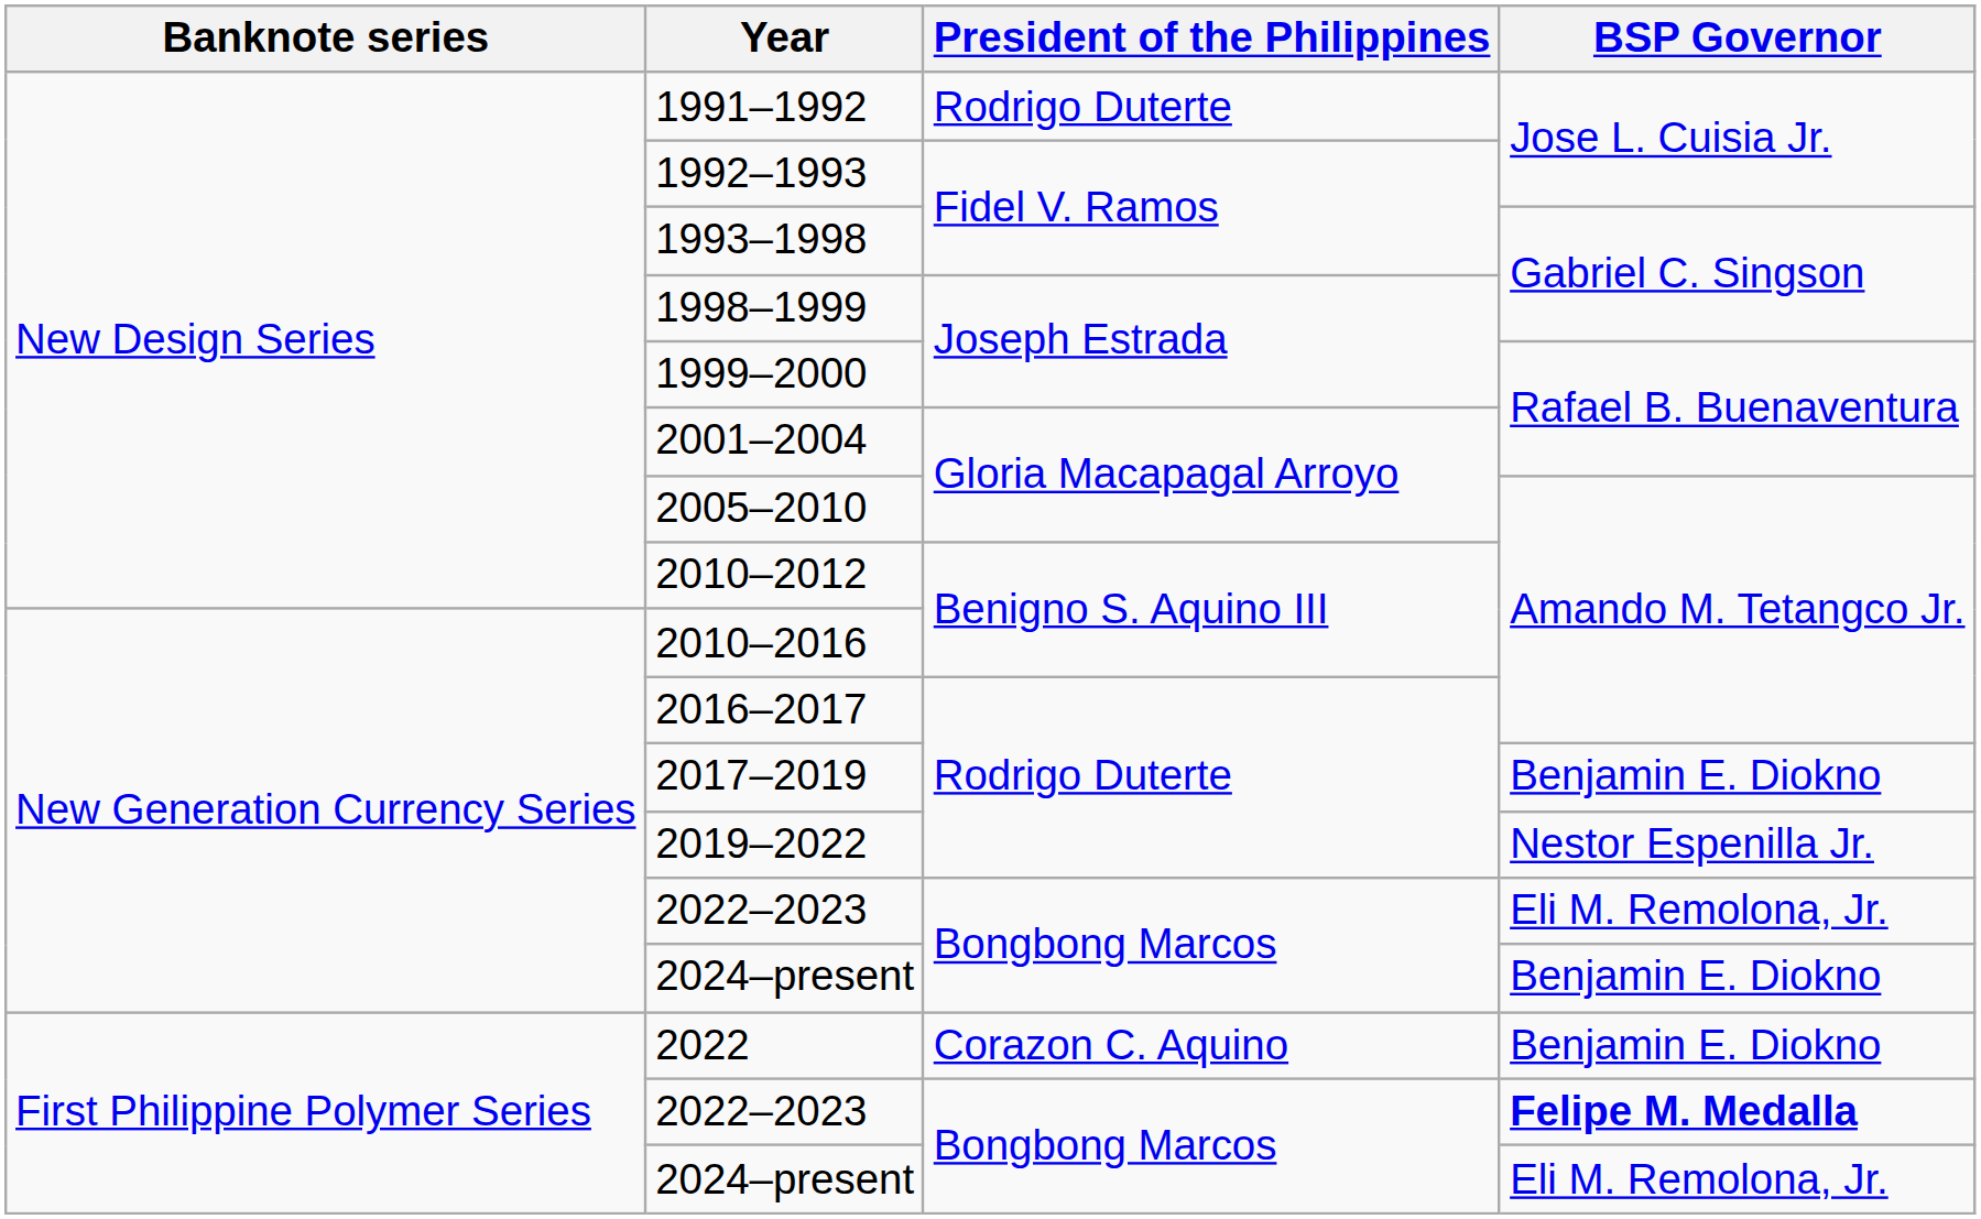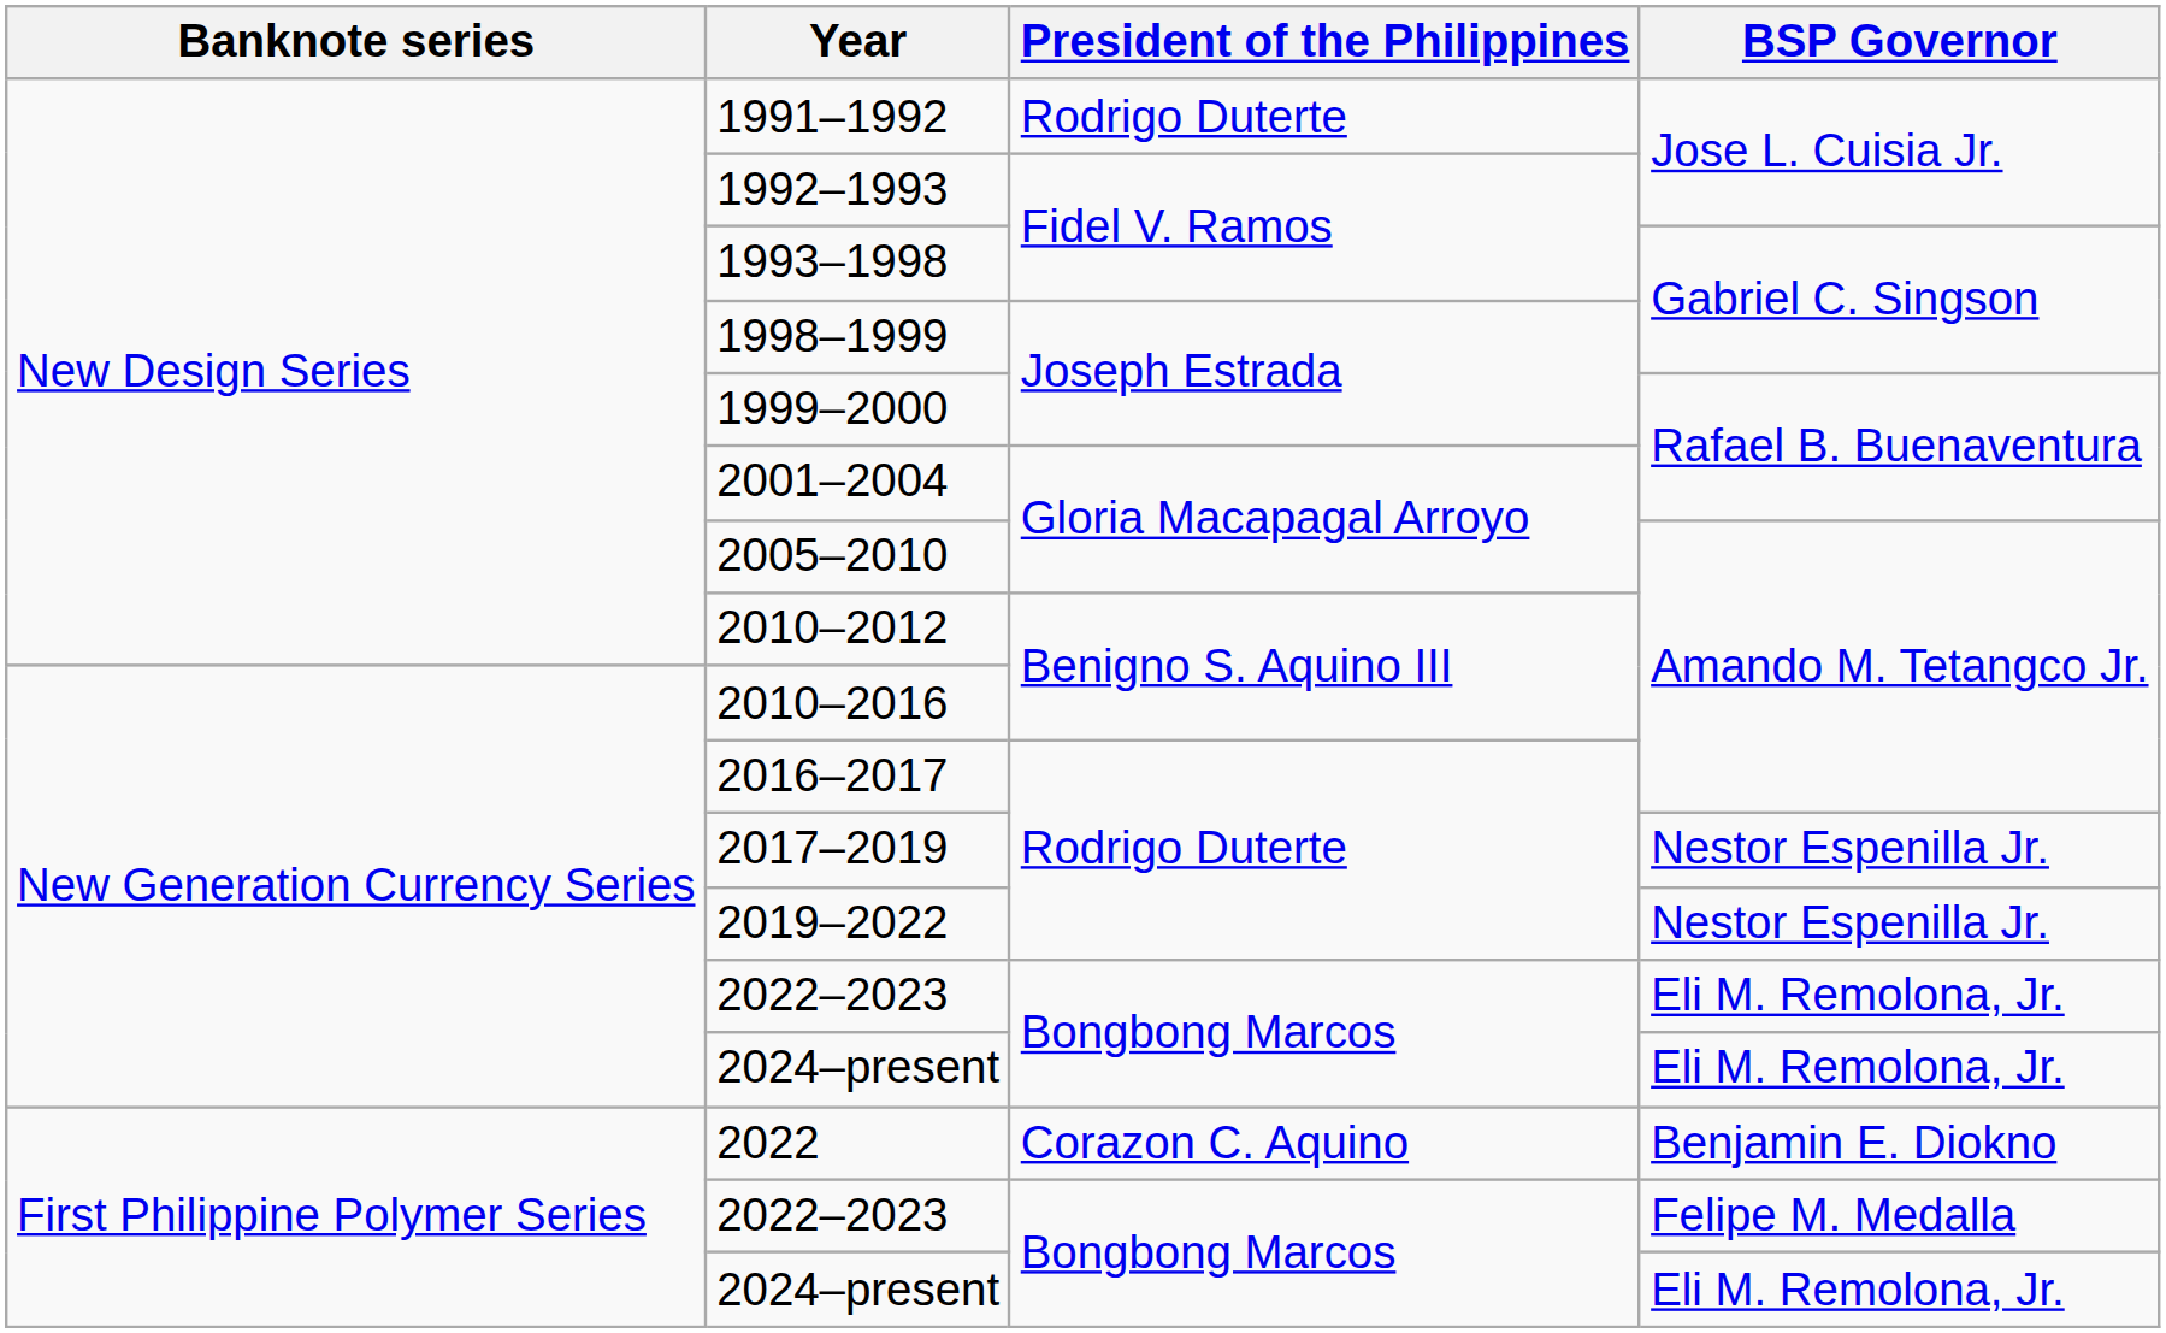 <table class="wikitable sortable">
 <tr>
 <th>Banknote series</th>
 <th>Year</th>
 <th><a href='#'>President of the Philippines</a></th>
 <th><a href='#'>BSP Governor</a></th>
 </tr>
 <tr>
 <td rowspan="8"><a href='#'>New Design Series</a></td>
 <td>1991–1992</td>
 <td><a href='#'>Rodrigo Duterte</a></td>
 <td rowspan="2"><a href='#'>Jose L. Cuisia Jr.</a></td>
 </tr>
 <tr>
 <td>1992–1993</td>
 <td rowspan="2"><a href='#'>Fidel V. Ramos</a></td>
 </tr>
 <tr>
 <td>1993–1998</td>
 <td rowspan="2"><a href='#'>Gabriel C. Singson</a></td>
 </tr>
 <tr>
 <td>1998–1999</td>
 <td rowspan="2"><a href='#'>Joseph Estrada</a></td>
 </tr>
 <tr>
 <td>1999–2000</td>
 <td rowspan="2"><a href='#'>Rafael B. Buenaventura</a></td>
 </tr>
 <tr>
 <td>2001–2004</td>
 <td rowspan="2"><a href='#'>Gloria Macapagal Arroyo</a></td>
 </tr>
 <tr>
 <td>2005–2010</td>
 <td rowspan="4"><a href='#'>Amando M. Tetangco Jr.</a></td>
 </tr>
 <tr>
 <td>2010–2012</td>
 <td rowspan="2"><a href='#'>Benigno S. Aquino III</a></td>
 </tr>
 <tr>
 <td rowspan="6"><a href='#'>New Generation Currency Series</a></td>
 <td>2010–2016</td>
 </tr>
 <tr>
 <td>2016–2017</td>
 <td rowspan="3"><a href='#'>Rodrigo Duterte</a></td>
 </tr>
 <tr>
 <td>2017–2019</td>
-<td><a href='#'>Benjamin E. Diokno</a></td>
+<td><a href='#'>Nestor Espenilla Jr.</a></td>
 </tr>
 <tr>
 <td>2019–2022</td>
 <td><a href='#'>Nestor Espenilla Jr.</a></td>
 </tr>
 <tr>
 <td>2022–2023</td>
 <td rowspan="2"><a href='#'>Bongbong Marcos</a></td>
 <td><a href='#'>Eli M. Remolona, Jr.</a></td>
 </tr>
 <tr>
 <td>2024–present</td>
-<td><a href='#'>Benjamin E. Diokno</a></td>
+<td><a href='#'>Eli M. Remolona, Jr.</a></td>
 </tr>
 <tr>
 <td rowspan="3"><a href='#'>First Philippine Polymer Series</a></td>
 <td>2022</td>
 <td><a href='#'>Corazon C. Aquino</a></td>
 <td><a href='#'>Benjamin E. Diokno</a></td>
 </tr>
 <tr>
 <td>2022–2023</td>
 <td rowspan="2"><a href='#'>Bongbong Marcos</a></td>
-<td><strong><a href='#'>Felipe M. Medalla</a></strong></td>
+<td><a href='#'>Felipe M. Medalla</a></td>
 </tr>
 <tr>
 <td>2024–present</td>
 <td><a href='#'>Eli M. Remolona, Jr.</a></td>
 </tr>
 </table>
